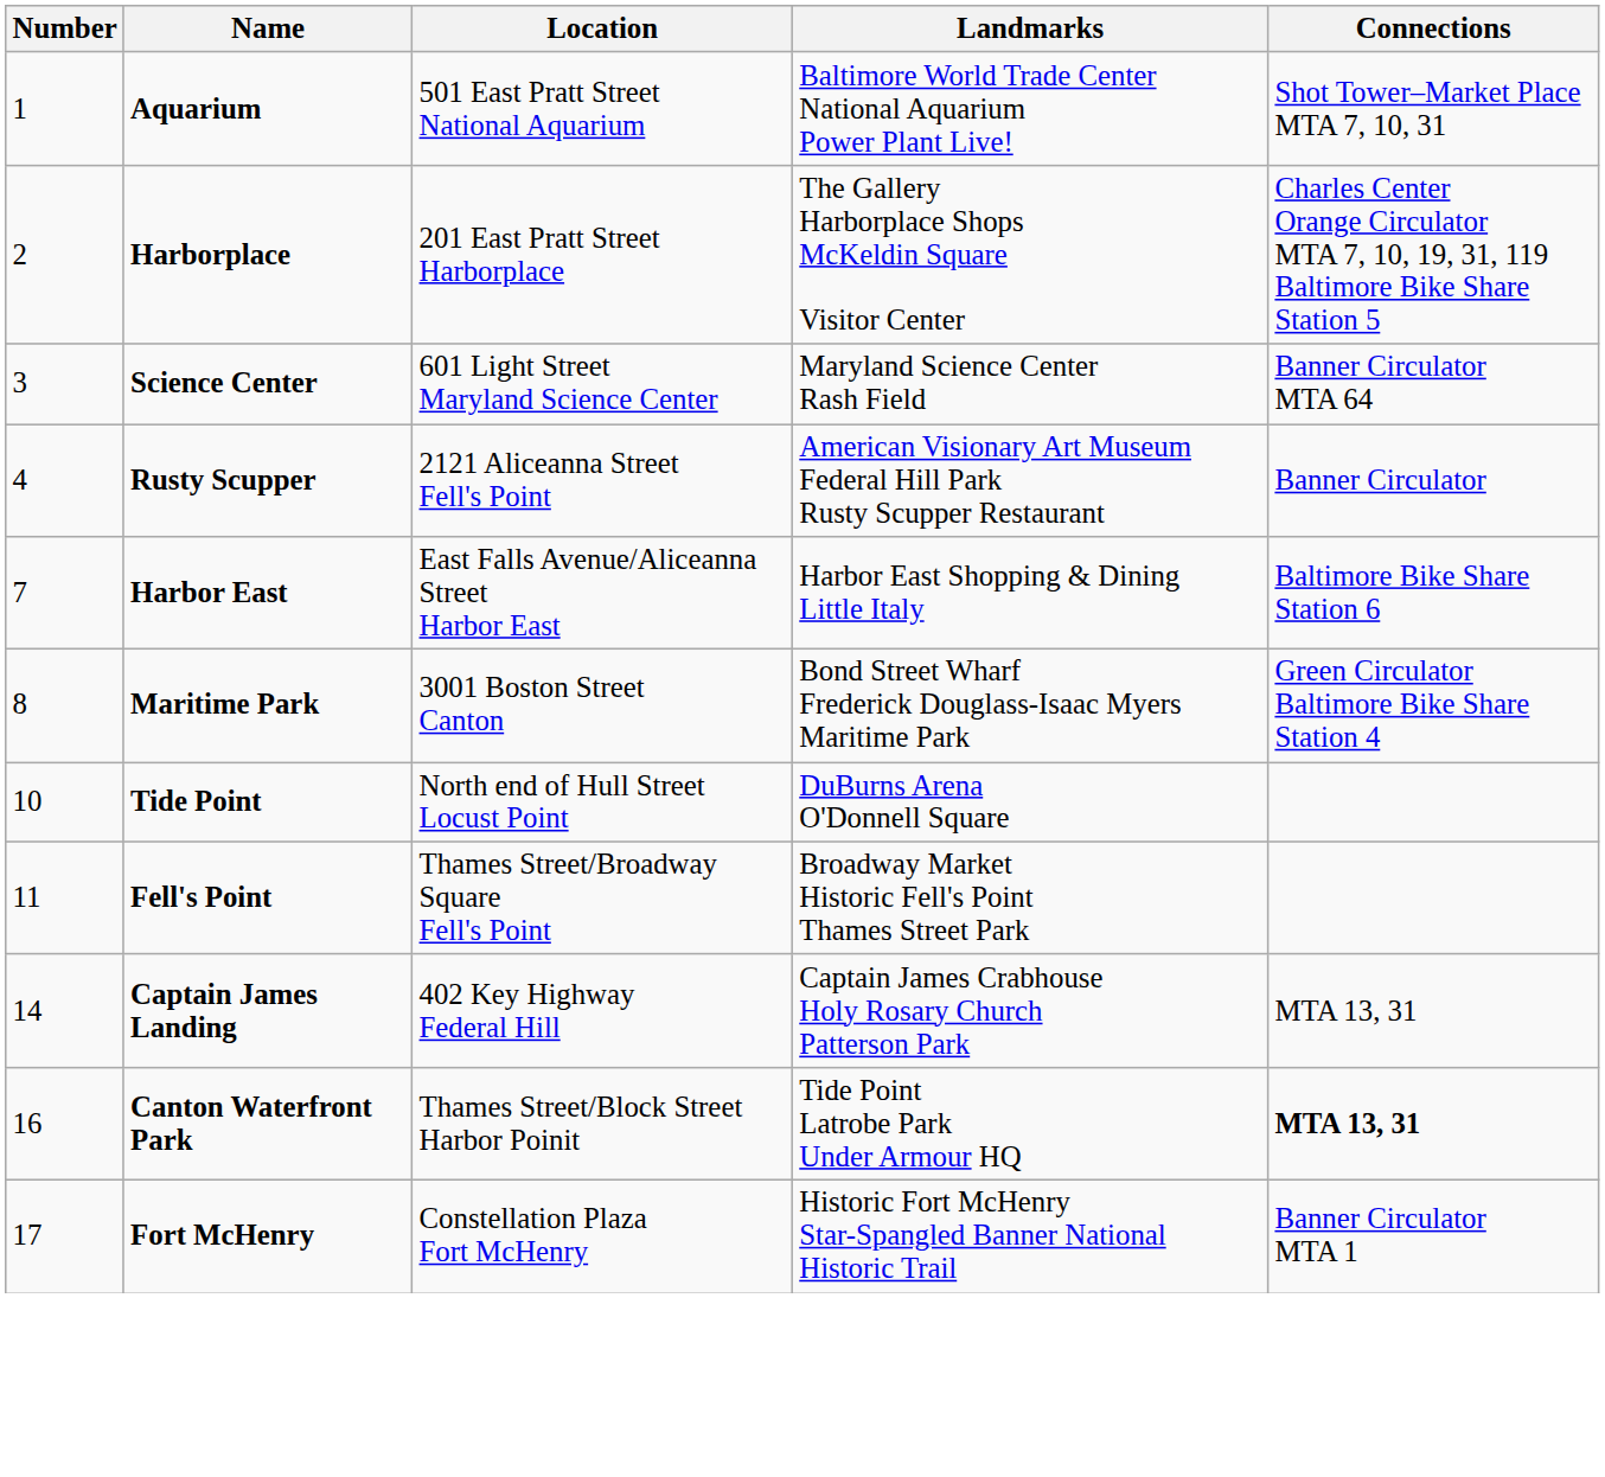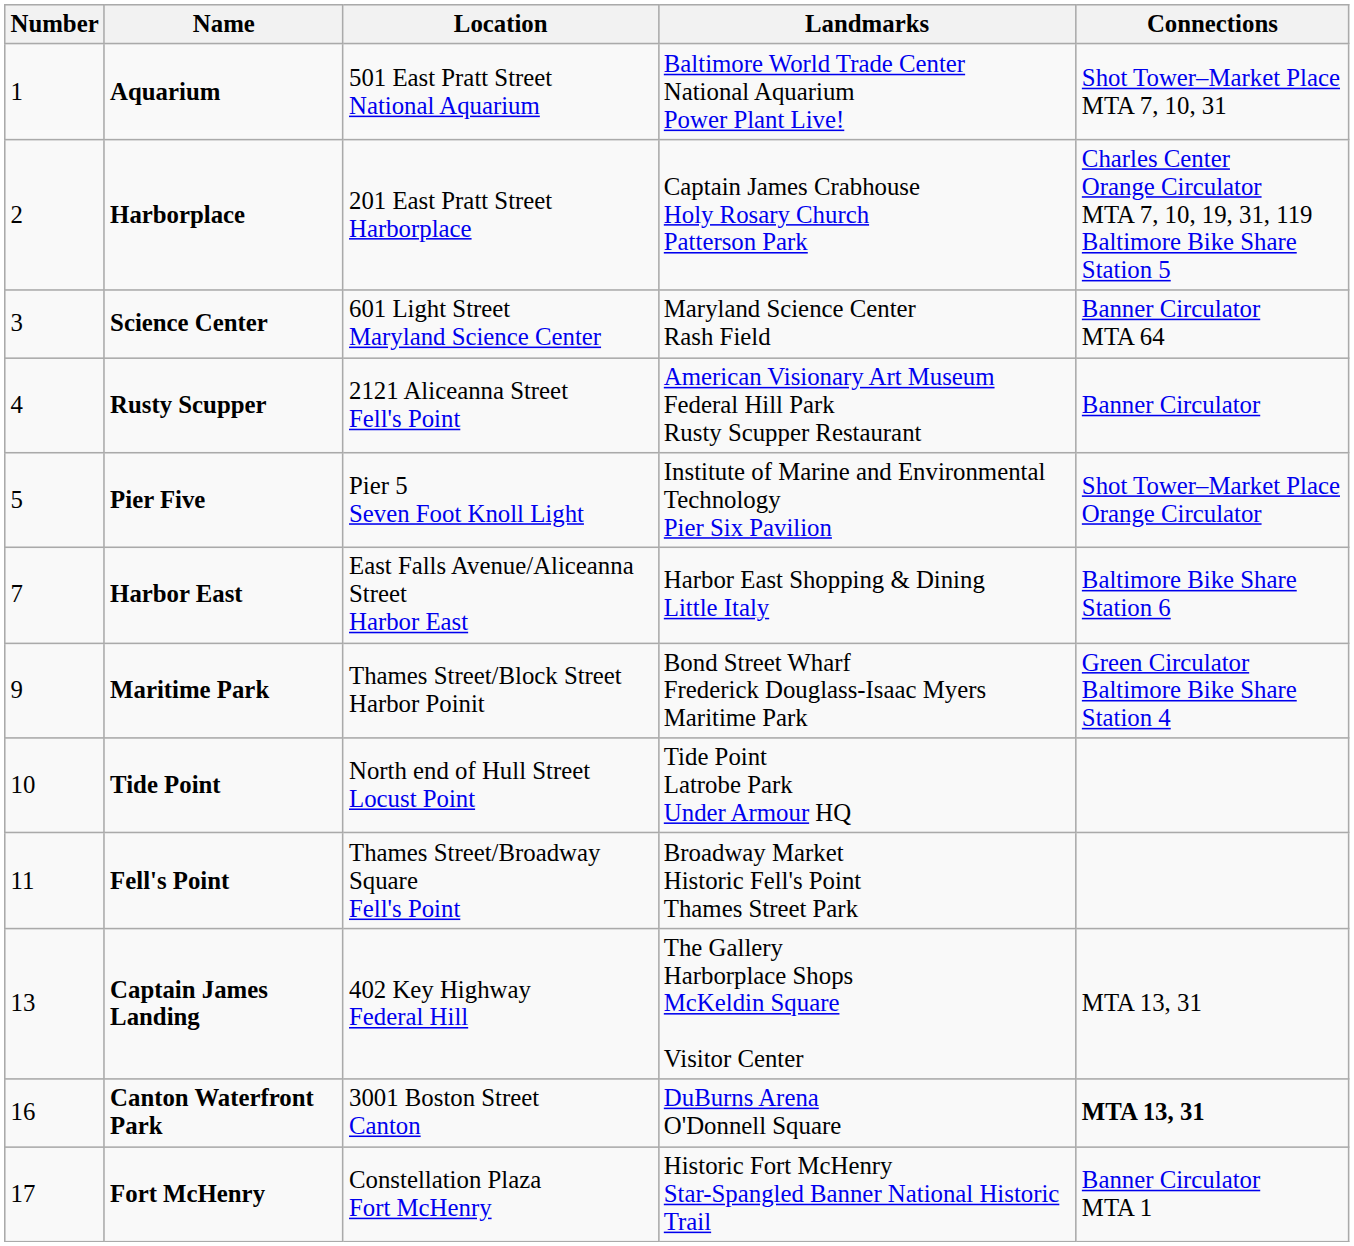 <table class="wikitable">
 <tr>
 <th>Number</th>
 <th>Name</th>
 <th>Location</th>
 <th>Landmarks</th>
 <th>Connections</th>
 </tr>
 <tr>
 <td>1</td>
 <td><strong>Aquarium</strong></td>
 <td>501 East Pratt Street<br><a href='#'>National Aquarium</a></td>
 <td><a href='#'>Baltimore World Trade Center</a><br>National Aquarium<br><a href='#'>Power Plant Live!</a></td>
 <td> <a href='#'>Shot Tower–Market Place</a><br>MTA 7, 10, 31</td>
 </tr>
 <tr>
 <td>2</td>
 <td><strong>Harborplace</strong></td>
 <td>201 East Pratt Street<br><a href='#'>Harborplace</a></td>
-<td>The Gallery<br>Harborplace Shops<br><a href='#'>McKeldin Square</a><br><br>Visitor Center</td>
+<td>Captain James Crabhouse<br><a href='#'>Holy Rosary Church</a><br><a href='#'>Patterson Park</a></td>
 <td> <a href='#'>Charles Center</a><br><a href='#'>Orange Circulator</a><br>MTA 7, 10, 19, 31, 119<br><a href='#'>Baltimore Bike Share Station 5</a></td>
 </tr>
 <tr>
 <td>3</td>
 <td><strong>Science Center</strong></td>
 <td>601 Light Street<br><a href='#'>Maryland Science Center</a></td>
 <td>Maryland Science Center<br>Rash Field</td>
 <td><a href='#'>Banner Circulator</a><br>MTA 64</td>
 </tr>
 <tr>
 <td>4</td>
 <td><strong>Rusty Scupper</strong></td>
 <td>2121 Aliceanna Street<br><a href='#'>Fell's Point</a></td>
 <td><a href='#'>American Visionary Art Museum</a><br>Federal Hill Park<br>Rusty Scupper Restaurant</td>
 <td><a href='#'>Banner Circulator</a></td>
 </tr>
 <tr>
+<td>5</td>
+<td><strong>Pier Five</strong></td>
+<td>Pier 5<br><a href='#'>Seven Foot Knoll Light</a></td>
+<td>Institute of Marine and Environmental Technology<br><a href='#'>Pier Six Pavilion</a><br></td>
+<td> <a href='#'>Shot Tower–Market Place</a><br><a href='#'>Orange Circulator</a></td>
+</tr>
+<tr>
 <td>7</td>
 <td><strong>Harbor East</strong></td>
 <td>East Falls Avenue/Aliceanna Street<br><a href='#'>Harbor East</a></td>
 <td>Harbor East Shopping & Dining<br><a href='#'>Little Italy</a></td>
 <td><a href='#'>Baltimore Bike Share Station 6</a></td>
 </tr>
 <tr>
-<td>8</td>
+<td>9</td>
 <td><strong>Maritime Park</strong></td>
-<td>3001 Boston Street<br><a href='#'>Canton</a></td>
+<td>Thames Street/Block Street<br>Harbor Poinit</td>
 <td>Bond Street Wharf<br>Frederick Douglass-Isaac Myers Maritime Park</td>
 <td><a href='#'>Green Circulator</a><br><a href='#'>Baltimore Bike Share Station 4</a></td>
 </tr>
 <tr>
 <td>10</td>
 <td><strong>Tide Point</strong></td>
 <td>North end of Hull Street<br><a href='#'>Locust Point</a></td>
-<td><a href='#'>DuBurns Arena</a><br>O'Donnell Square</td>
+<td>Tide Point<br>Latrobe Park<br><a href='#'>Under Armour</a> HQ</td>
 <td></td>
 </tr>
 <tr>
 <td>11</td>
 <td><strong>Fell's Point</strong></td>
 <td>Thames Street/Broadway Square<br><a href='#'>Fell's Point</a></td>
 <td>Broadway Market<br>Historic Fell's Point<br>Thames Street Park</td>
 <td></td>
 </tr>
 <tr>
-<td>14</td>
+<td>13</td>
 <td><strong>Captain James Landing</strong></td>
 <td>402 Key Highway<br><a href='#'>Federal Hill</a></td>
-<td>Captain James Crabhouse<br><a href='#'>Holy Rosary Church</a><br><a href='#'>Patterson Park</a></td>
+<td>The Gallery<br>Harborplace Shops<br><a href='#'>McKeldin Square</a><br><br>Visitor Center</td>
 <td>MTA 13, 31</td>
 </tr>
 <tr>
 <td>16</td>
 <td><strong>Canton Waterfront Park</strong></td>
-<td>Thames Street/Block Street<br>Harbor Poinit</td>
-<td>Tide Point<br>Latrobe Park<br><a href='#'>Under Armour</a> HQ</td>
+<td>3001 Boston Street<br><a href='#'>Canton</a></td>
+<td><a href='#'>DuBurns Arena</a><br>O'Donnell Square</td>
 <td><strong>MTA 13, 31</strong></td>
 </tr>
 <tr>
 <td>17</td>
 <td><strong>Fort McHenry</strong></td>
 <td>Constellation Plaza<br><a href='#'>Fort McHenry</a></td>
 <td>Historic Fort McHenry<br><a href='#'>Star-Spangled Banner National Historic Trail</a></td>
 <td><a href='#'>Banner Circulator</a><br>MTA 1</td>
 </tr>
 </table>
